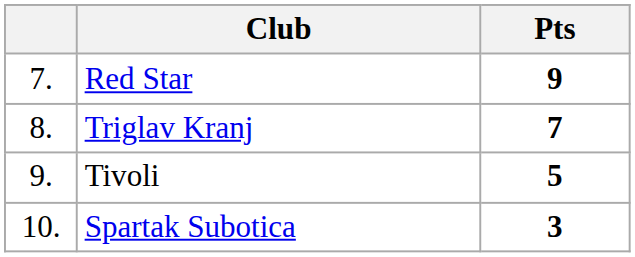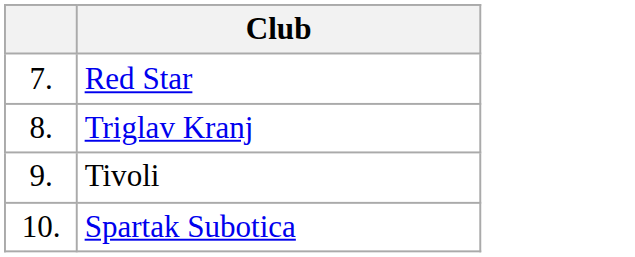 <table class="wikitable">
 <tr>
 <th width="30"></th>
 <th width="200">Club</th>
-<th width="70">Pts</th>
 </tr>
 <tr bgcolor="#FFFFFF" align="center">
 <td>7.</td>
 <td align="left"><a href='#'>Red Star</a></td>
-<td><strong>9</strong></td>
 </tr>
 <tr bgcolor="#FFFFFF" align="center">
 <td>8.</td>
 <td align="left"><a href='#'>Triglav Kranj</a></td>
-<td><strong>7</strong></td>
 </tr>
 <tr bgcolor="#FFFFFF" align="center">
 <td>9.</td>
 <td align="left">Tivoli</td>
-<td><strong>5</strong></td>
 </tr>
 <tr bgcolor="#FFFFFF" align="center">
 <td>10.</td>
 <td align="left"><a href='#'>Spartak Subotica</a></td>
-<td><strong>3</strong></td>
 </tr>
 </table>
